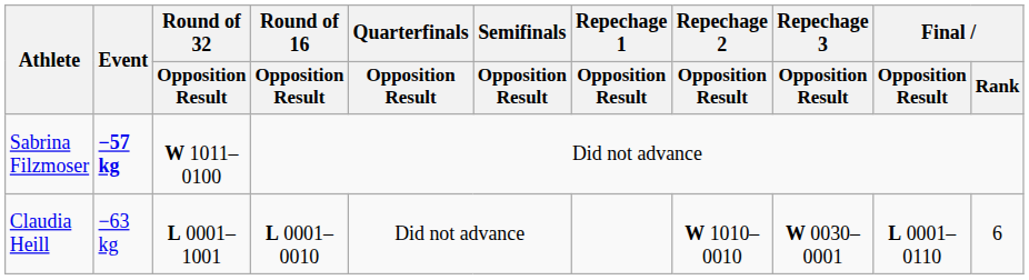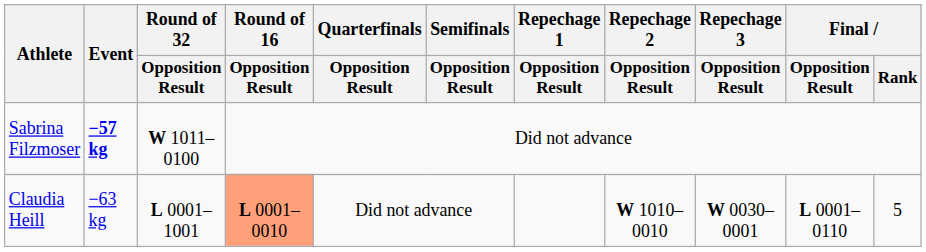 <table class="wikitable" style="font-size:90%">
 <tr>
 <th rowspan="2">Athlete</th>
 <th rowspan="2">Event</th>
 <th>Round of 32</th>
 <th>Round of 16</th>
 <th>Quarterfinals</th>
 <th>Semifinals</th>
 <th>Repechage 1</th>
 <th>Repechage 2</th>
 <th>Repechage 3</th>
 <th colspan=2>Final / </th>
 </tr>
 <tr style="font-size:95%">
 <th>Opposition<br>Result</th>
 <th>Opposition<br>Result</th>
 <th>Opposition<br>Result</th>
 <th>Opposition<br>Result</th>
 <th>Opposition<br>Result</th>
 <th>Opposition<br>Result</th>
 <th>Opposition<br>Result</th>
 <th>Opposition<br>Result</th>
 <th>Rank</th>
 </tr>
 <tr align=center>
 <td align=left><a href='#'>Sabrina Filzmoser</a></td>
 <td align=left><strong><a href='#'>−57 kg</a></strong></td>
 <td><br><strong>W</strong> 1011–0100</td>
 <td colspan=8>Did not advance</td>
 </tr>
 <tr align=center>
 <td align=left><a href='#'>Claudia Heill</a></td>
 <td align=left><a href='#'>−63 kg</a></td>
 <td><br><strong>L</strong> 0001–1001</td>
-<td><br><strong>L</strong> 0001–0010</td>
+<td style="background: lightsalmon;"><br><strong>L</strong> 0001–0010</td>
 <td colspan=2>Did not advance</td>
 <td></td>
 <td><br><strong>W</strong> 1010–0010</td>
 <td><br><strong>W</strong> 0030–0001</td>
 <td><br><strong>L</strong> 0001–0110</td>
-<td>6</td>
+<td>5</td>
 </tr>
 </table>
